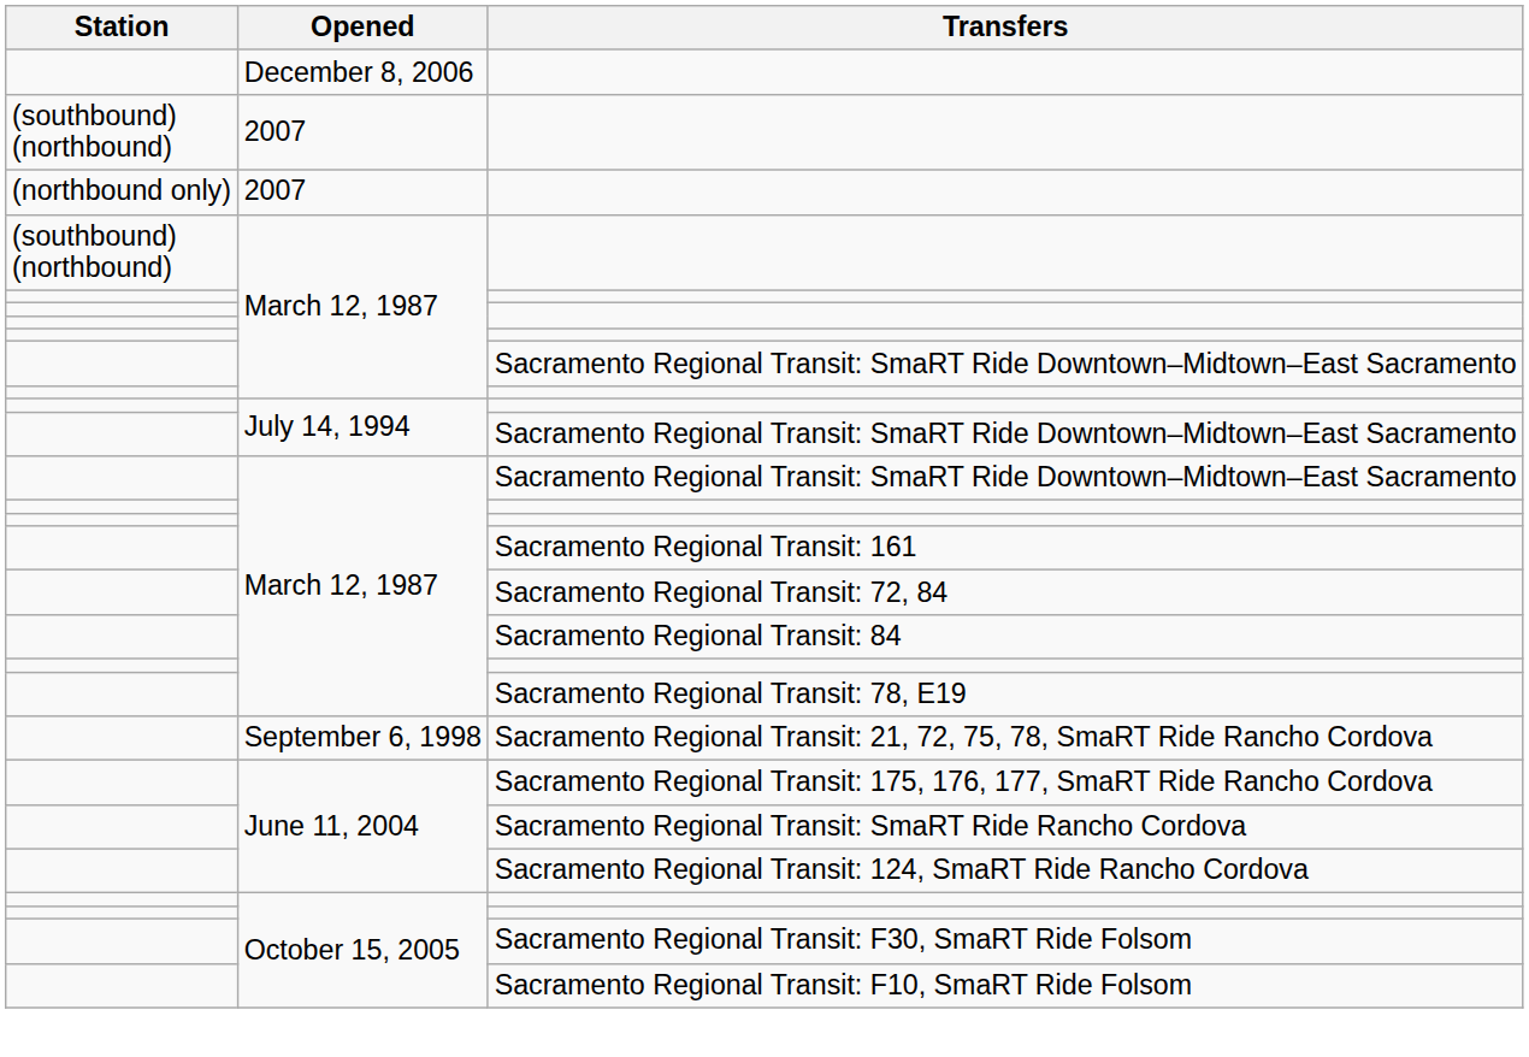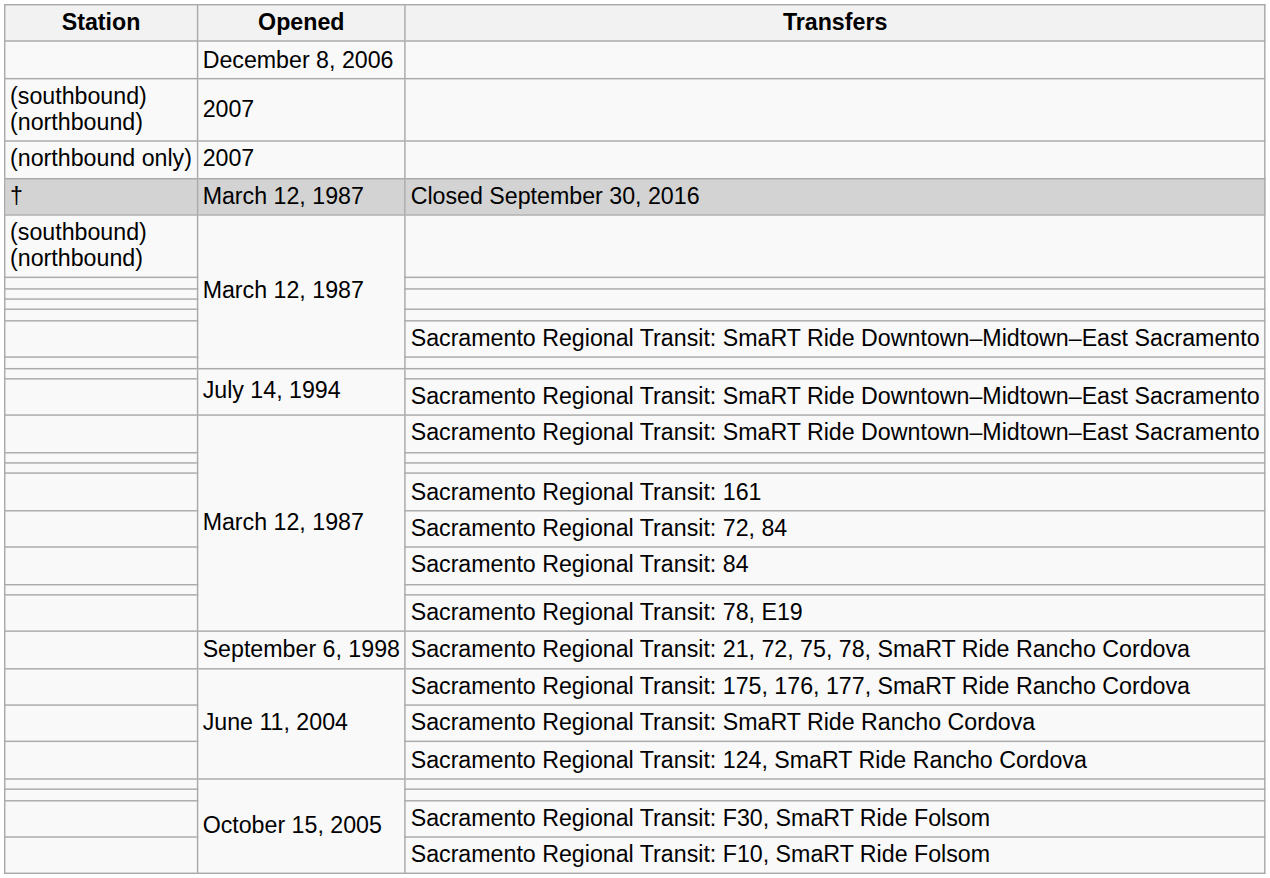 <table class=wikitable>
 <tr>
 <th>Station</th>
 <th>Opened</th>
 <th>Transfers</th>
 </tr>
 <tr>
 <td></td>
 <td>December 8, 2006</td>
 <td></td>
 </tr>
 <tr>
 <td> (southbound)<br> (northbound)</td>
 <td>2007</td>
 <td></td>
 </tr>
 <tr>
 <td> (northbound only)</td>
 <td>2007</td>
 <td></td>
+</tr>
+<tr style="background:#D3D3D3;">
+<td> †<br></td>
+<td>March 12, 1987</td>
+<td>Closed September 30, 2016</td>
 </tr>
 <tr>
 <td> (southbound)<br> (northbound)</td>
 <td rowspan="7">March 12, 1987</td>
 <td></td>
 </tr>
 <tr>
 <td></td>
 <td></td>
 </tr>
 <tr>
 <td></td>
 <td rowspan="2"></td>
 </tr>
 <tr>
 <td></td>
 </tr>
 <tr>
 <td></td>
 <td></td>
 </tr>
 <tr>
 <td></td>
 <td> Sacramento Regional Transit: SmaRT Ride Downtown–Midtown–East Sacramento</td>
 </tr>
 <tr>
 <td></td>
 <td></td>
 </tr>
 <tr>
 <td></td>
 <td rowspan="2">July 14, 1994</td>
 <td></td>
 </tr>
 <tr>
 <td></td>
 <td> Sacramento Regional Transit: SmaRT Ride Downtown–Midtown–East Sacramento</td>
 </tr>
 <tr>
 <td></td>
 <td rowspan="8">March 12, 1987</td>
 <td> Sacramento Regional Transit: SmaRT Ride Downtown–Midtown–East Sacramento</td>
 </tr>
 <tr>
 <td></td>
 <td></td>
 </tr>
 <tr>
 <td></td>
 <td></td>
 </tr>
 <tr>
 <td></td>
 <td> Sacramento Regional Transit: 161</td>
 </tr>
 <tr>
 <td></td>
 <td> Sacramento Regional Transit: 72, 84</td>
 </tr>
 <tr>
 <td></td>
 <td> Sacramento Regional Transit: 84</td>
 </tr>
 <tr>
 <td></td>
 <td></td>
 </tr>
 <tr>
 <td></td>
 <td> Sacramento Regional Transit: 78, E19</td>
 </tr>
 <tr>
 <td></td>
 <td>September 6, 1998</td>
 <td> Sacramento Regional Transit: 21, 72, 75, 78, SmaRT Ride Rancho Cordova</td>
 </tr>
 <tr>
 <td></td>
 <td rowspan="3">June 11, 2004</td>
 <td> Sacramento Regional Transit: 175, 176, 177, SmaRT Ride Rancho Cordova</td>
 </tr>
 <tr>
 <td></td>
 <td> Sacramento Regional Transit: SmaRT Ride Rancho Cordova</td>
 </tr>
 <tr>
 <td></td>
 <td> Sacramento Regional Transit: 124, SmaRT Ride Rancho Cordova</td>
 </tr>
 <tr>
 <td></td>
 <td rowspan="4">October 15, 2005</td>
 <td></td>
 </tr>
 <tr>
 <td></td>
 <td></td>
 </tr>
 <tr>
 <td></td>
 <td> Sacramento Regional Transit: F30, SmaRT Ride Folsom</td>
 </tr>
 <tr>
 <td></td>
 <td> Sacramento Regional Transit: F10, SmaRT Ride Folsom</td>
 </tr>
 </table>
